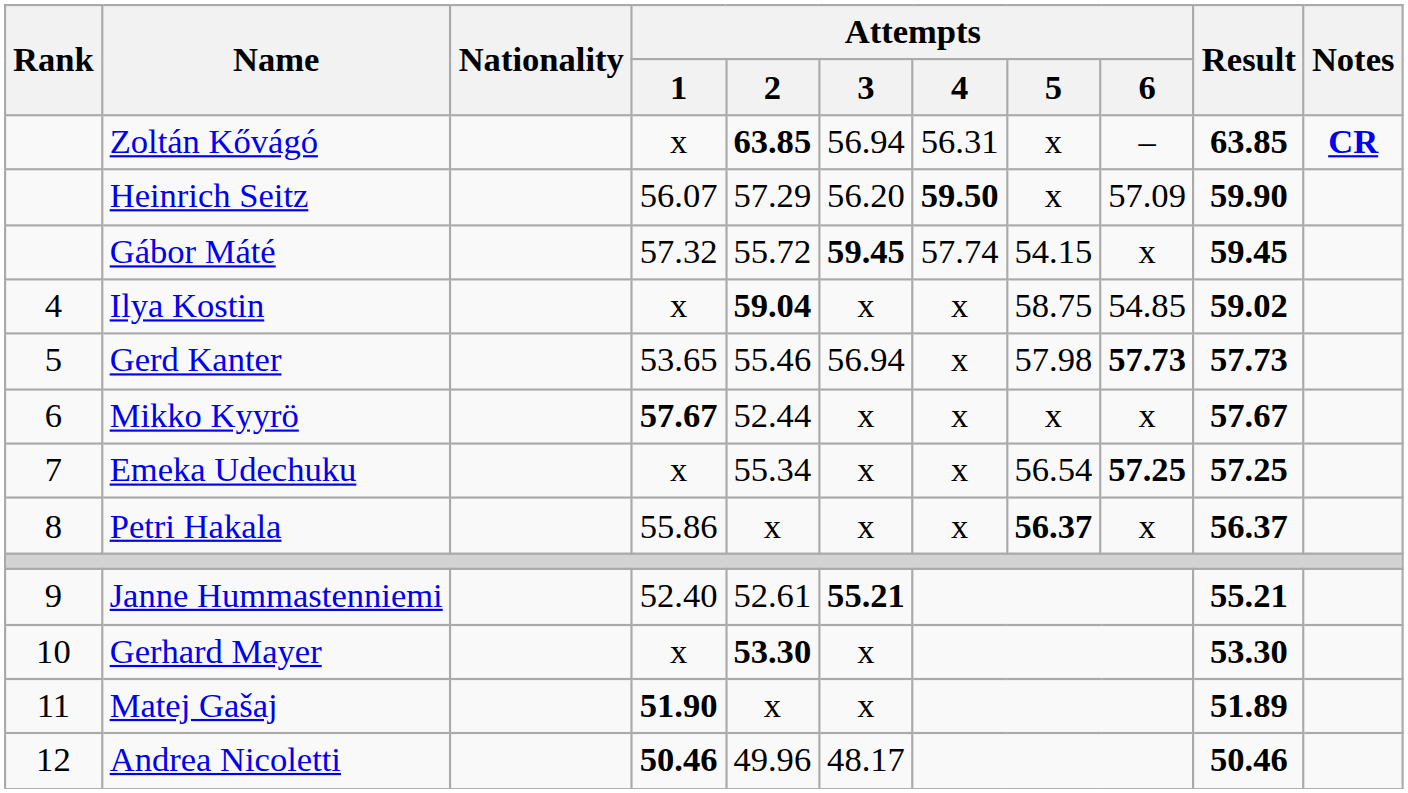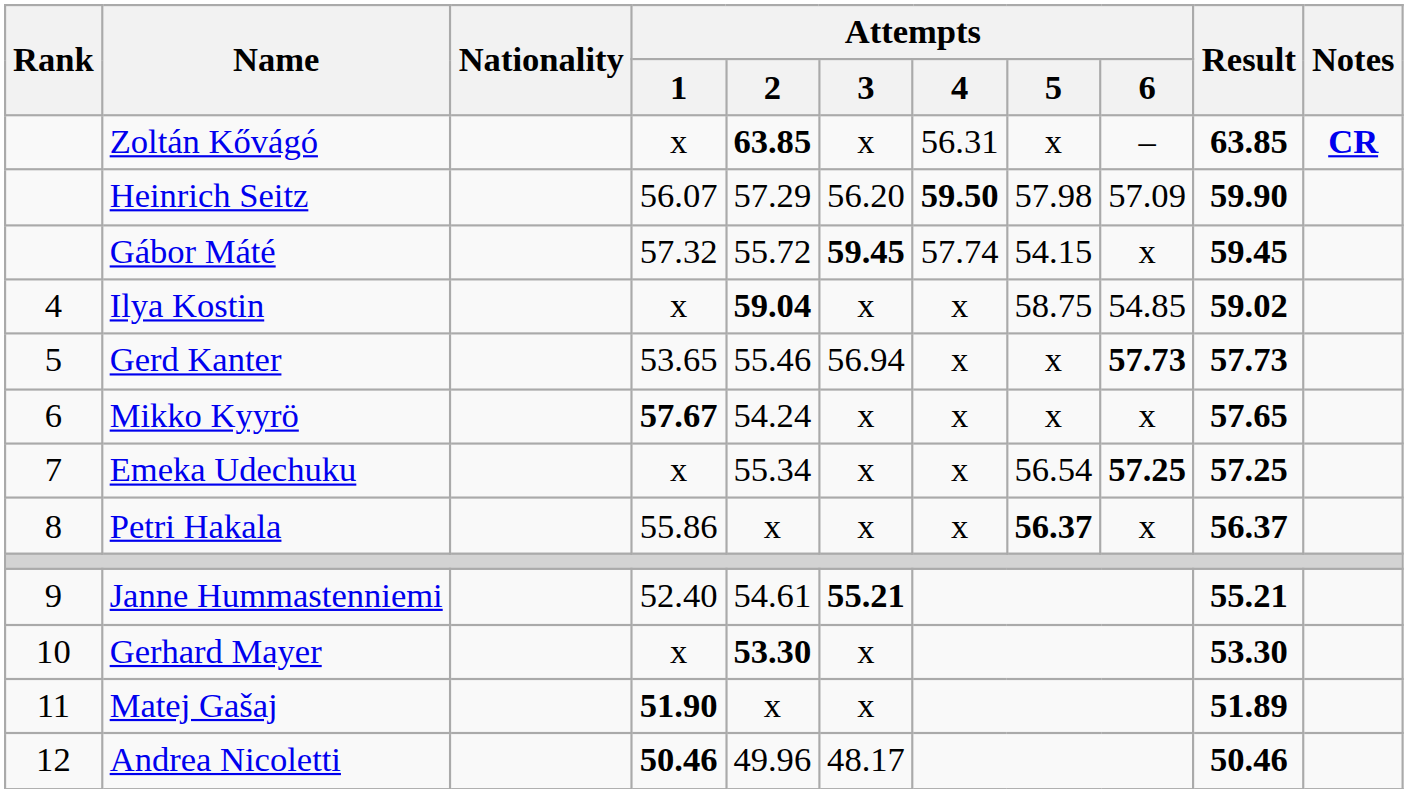 <table class="wikitable sortable" style="text-align:center">
 <tr>
 <th rowspan=2>Rank</th>
 <th rowspan=2>Name</th>
 <th rowspan=2>Nationality</th>
 <th colspan=6>Attempts</th>
 <th rowspan=2>Result</th>
 <th rowspan=2>Notes</th>
 </tr>
 <tr>
 <th>1</th>
 <th>2</th>
 <th>3</th>
 <th>4</th>
 <th>5</th>
 <th>6</th>
 </tr>
 <tr>
 <td></td>
 <td align=left><a href='#'>Zoltán Kővágó</a></td>
 <td align=left></td>
 <td>x</td>
 <td><strong>63.85</strong></td>
-<td>56.94</td>
+<td>x</td>
 <td>56.31</td>
 <td>x</td>
 <td>–</td>
 <td><strong>63.85</strong></td>
 <td><strong><a href='#'>CR</a></strong></td>
 </tr>
 <tr>
 <td></td>
 <td align=left><a href='#'>Heinrich Seitz</a></td>
 <td align=left></td>
 <td>56.07</td>
 <td>57.29</td>
 <td>56.20</td>
 <td><strong>59.50</strong></td>
-<td>x</td>
+<td>57.98</td>
 <td>57.09</td>
 <td><strong>59.90</strong></td>
 <td></td>
 </tr>
 <tr>
 <td></td>
 <td align=left><a href='#'>Gábor Máté</a></td>
 <td align=left></td>
 <td>57.32</td>
 <td>55.72</td>
 <td><strong>59.45</strong></td>
 <td>57.74</td>
 <td>54.15</td>
 <td>x</td>
 <td><strong>59.45</strong></td>
 <td></td>
 </tr>
 <tr>
 <td>4</td>
 <td align=left><a href='#'>Ilya Kostin</a></td>
 <td align=left></td>
 <td>x</td>
 <td><strong>59.04</strong></td>
 <td>x</td>
 <td>x</td>
 <td>58.75</td>
 <td>54.85</td>
 <td><strong>59.02</strong></td>
 <td></td>
 </tr>
 <tr>
 <td>5</td>
 <td align=left><a href='#'>Gerd Kanter</a></td>
 <td align=left></td>
 <td>53.65</td>
 <td>55.46</td>
 <td>56.94</td>
 <td>x</td>
-<td>57.98</td>
+<td>x</td>
 <td><strong>57.73</strong></td>
 <td><strong>57.73</strong></td>
 <td></td>
 </tr>
 <tr>
 <td>6</td>
 <td align=left><a href='#'>Mikko Kyyrö</a></td>
 <td align=left></td>
 <td><strong>57.67</strong></td>
-<td>52.44</td>
+<td>54.24</td>
 <td>x</td>
 <td>x</td>
 <td>x</td>
 <td>x</td>
-<td><strong>57.67</strong></td>
+<td><strong>57.65</strong></td>
 <td></td>
 </tr>
 <tr>
 <td>7</td>
 <td align=left><a href='#'>Emeka Udechuku</a></td>
 <td align=left></td>
 <td>x</td>
 <td>55.34</td>
 <td>x</td>
 <td>x</td>
 <td>56.54</td>
 <td><strong>57.25</strong></td>
 <td><strong>57.25</strong></td>
 <td></td>
 </tr>
 <tr>
 <td>8</td>
 <td align=left><a href='#'>Petri Hakala</a></td>
 <td align=left></td>
 <td>55.86</td>
 <td>x</td>
 <td>x</td>
 <td>x</td>
 <td><strong>56.37</strong></td>
 <td>x</td>
 <td><strong>56.37</strong></td>
 <td></td>
 </tr>
 <tr>
 <td colspan=11 bgcolor=lightgray></td>
 </tr>
 <tr>
 <td>9</td>
 <td align=left><a href='#'>Janne Hummastenniemi</a></td>
 <td align=left></td>
 <td>52.40</td>
-<td>52.61</td>
+<td>54.61</td>
 <td><strong>55.21</strong></td>
 <td colspan=3></td>
 <td><strong>55.21</strong></td>
 <td></td>
 </tr>
 <tr>
 <td>10</td>
 <td align=left><a href='#'>Gerhard Mayer</a></td>
 <td align=left></td>
 <td>x</td>
 <td><strong>53.30</strong></td>
 <td>x</td>
 <td colspan=3></td>
 <td><strong>53.30</strong></td>
 <td></td>
 </tr>
 <tr>
 <td>11</td>
 <td align=left><a href='#'>Matej Gašaj</a></td>
 <td align=left></td>
 <td><strong>51.90</strong></td>
 <td>x</td>
 <td>x</td>
 <td colspan=3></td>
 <td><strong>51.89</strong></td>
 <td></td>
 </tr>
 <tr>
 <td>12</td>
 <td align=left><a href='#'>Andrea Nicoletti</a></td>
 <td align=left></td>
 <td><strong>50.46</strong></td>
 <td>49.96</td>
 <td>48.17</td>
 <td colspan=3></td>
 <td><strong>50.46</strong></td>
 <td></td>
 </tr>
 </table>
